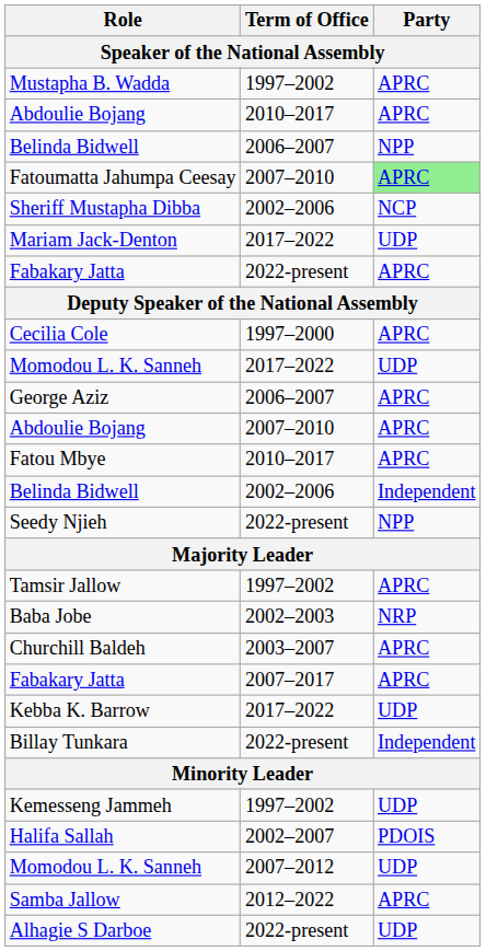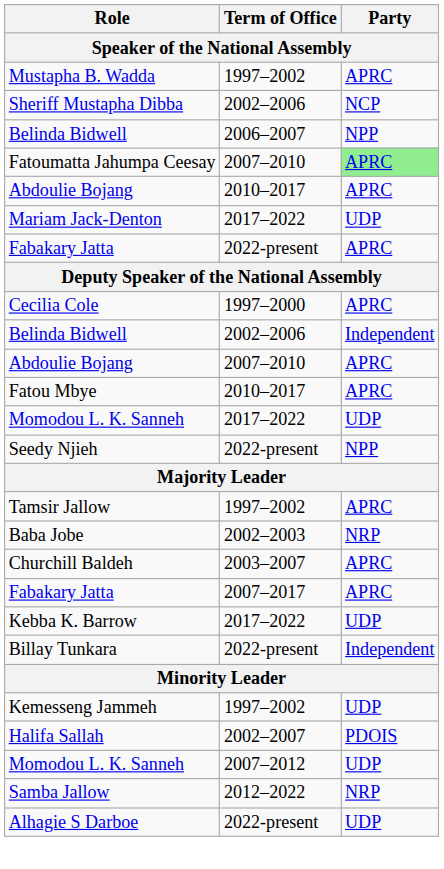 <table class="wikitable">
 <tr>
 <th>Role</th>
 <th>Term of Office</th>
 <th>Party</th>
 </tr>
 <tr>
 <th colspan="3">Speaker of the National Assembly</th>
 </tr>
 <tr>
 <td><a href='#'>Mustapha B. Wadda</a></td>
 <td>1997–2002</td>
 <td><a href='#'>APRC</a></td>
 </tr>
 <tr>
-<td><a href='#'>Abdoulie Bojang</a></td>
-<td>2010–2017</td>
-<td><a href='#'>APRC</a></td>
+<td><a href='#'>Sheriff Mustapha Dibba</a></td>
+<td>2002–2006</td>
+<td><a href='#'>NCP</a></td>
 </tr>
 <tr>
 <td><a href='#'>Belinda Bidwell</a></td>
 <td>2006–2007</td>
 <td><a href='#'>NPP</a></td>
 </tr>
 <tr>
 <td>Fatoumatta Jahumpa Ceesay</td>
 <td>2007–2010</td>
 <td style="background: lightgreen;"><a href='#'>APRC</a></td>
 </tr>
 <tr>
-<td><a href='#'>Sheriff Mustapha Dibba</a></td>
-<td>2002–2006</td>
-<td><a href='#'>NCP</a></td>
+<td><a href='#'>Abdoulie Bojang</a></td>
+<td>2010–2017</td>
+<td><a href='#'>APRC</a></td>
 </tr>
 <tr>
 <td><a href='#'>Mariam Jack-Denton</a></td>
 <td>2017–2022</td>
 <td><a href='#'>UDP</a></td>
 </tr>
 <tr>
 <td><a href='#'>Fabakary Jatta</a></td>
 <td>2022-present</td>
 <td><a href='#'>APRC</a></td>
 </tr>
 <tr>
 <th colspan="3">Deputy Speaker of the National Assembly</th>
 </tr>
 <tr>
 <td><a href='#'>Cecilia Cole</a></td>
 <td>1997–2000</td>
 <td><a href='#'>APRC</a></td>
 </tr>
 <tr>
-<td><a href='#'>Momodou L. K. Sanneh</a></td>
-<td>2017–2022</td>
-<td><a href='#'>UDP</a></td>
-</tr>
-<tr>
-<td>George Aziz</td>
-<td>2006–2007</td>
-<td><a href='#'>APRC</a></td>
+<td><a href='#'>Belinda Bidwell</a></td>
+<td>2002–2006</td>
+<td><a href='#'>Independent</a></td>
 </tr>
 <tr>
 <td><a href='#'>Abdoulie Bojang</a></td>
 <td>2007–2010</td>
 <td><a href='#'>APRC</a></td>
 </tr>
 <tr>
 <td>Fatou Mbye</td>
 <td>2010–2017</td>
 <td><a href='#'>APRC</a></td>
 </tr>
 <tr>
-<td><a href='#'>Belinda Bidwell</a></td>
-<td>2002–2006</td>
-<td><a href='#'>Independent</a></td>
+<td><a href='#'>Momodou L. K. Sanneh</a></td>
+<td>2017–2022</td>
+<td><a href='#'>UDP</a></td>
 </tr>
 <tr>
 <td>Seedy Njieh</td>
 <td>2022-present</td>
 <td><a href='#'>NPP</a></td>
 </tr>
 <tr>
 <th colspan="3">Majority Leader</th>
 </tr>
 <tr>
 <td>Tamsir Jallow</td>
 <td>1997–2002</td>
 <td><a href='#'>APRC</a></td>
 </tr>
 <tr>
 <td>Baba Jobe</td>
 <td>2002–2003</td>
 <td><a href='#'>NRP</a></td>
 </tr>
 <tr>
 <td>Churchill Baldeh</td>
 <td>2003–2007</td>
 <td><a href='#'>APRC</a></td>
 </tr>
 <tr>
 <td><a href='#'>Fabakary Jatta</a></td>
 <td>2007–2017</td>
 <td><a href='#'>APRC</a></td>
 </tr>
 <tr>
 <td>Kebba K. Barrow</td>
 <td>2017–2022</td>
 <td><a href='#'>UDP</a></td>
 </tr>
 <tr>
 <td>Billay Tunkara</td>
 <td>2022-present</td>
 <td><a href='#'>Independent</a></td>
 </tr>
 <tr>
 <th colspan="3">Minority Leader</th>
 </tr>
 <tr>
 <td>Kemesseng Jammeh</td>
 <td>1997–2002</td>
 <td><a href='#'>UDP</a></td>
 </tr>
 <tr>
 <td><a href='#'>Halifa Sallah</a></td>
 <td>2002–2007</td>
 <td><a href='#'>PDOIS</a></td>
 </tr>
 <tr>
 <td><a href='#'>Momodou L. K. Sanneh</a></td>
 <td>2007–2012</td>
 <td><a href='#'>UDP</a></td>
 </tr>
 <tr>
 <td><a href='#'>Samba Jallow</a></td>
 <td>2012–2022</td>
-<td><a href='#'>APRC</a></td>
+<td><a href='#'>NRP</a></td>
 </tr>
 <tr>
 <td><a href='#'>Alhagie S Darboe</a></td>
 <td>2022-present</td>
 <td><a href='#'>UDP</a></td>
 </tr>
 </table>
